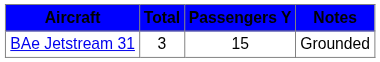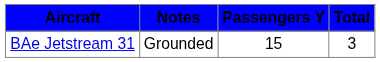 <table class="toccolours" border="1" cellpadding="4" style="margin:1em auto; border-collapse:collapse">
 <tr bgcolor=blue>
 <th><span>Aircraft</span></th>
+<th><span>Notes</span></th>
+<th><span>Passengers <abbr>Y</abbr></span></th>
 <th><span>Total</span></th>
-<th><span>Passengers <abbr>Y</abbr></span></th>
-<th><span>Notes</span></th>
 </tr>
 <tr>
 <td><a href='#'>BAe Jetstream 31</a></td>
+<td>Grounded</td>
+<td style="text-align:center;">15</td>
 <td style="text-align:center;">3</td>
-<td style="text-align:center;">15</td>
-<td>Grounded</td>
 </tr>
 </table>
